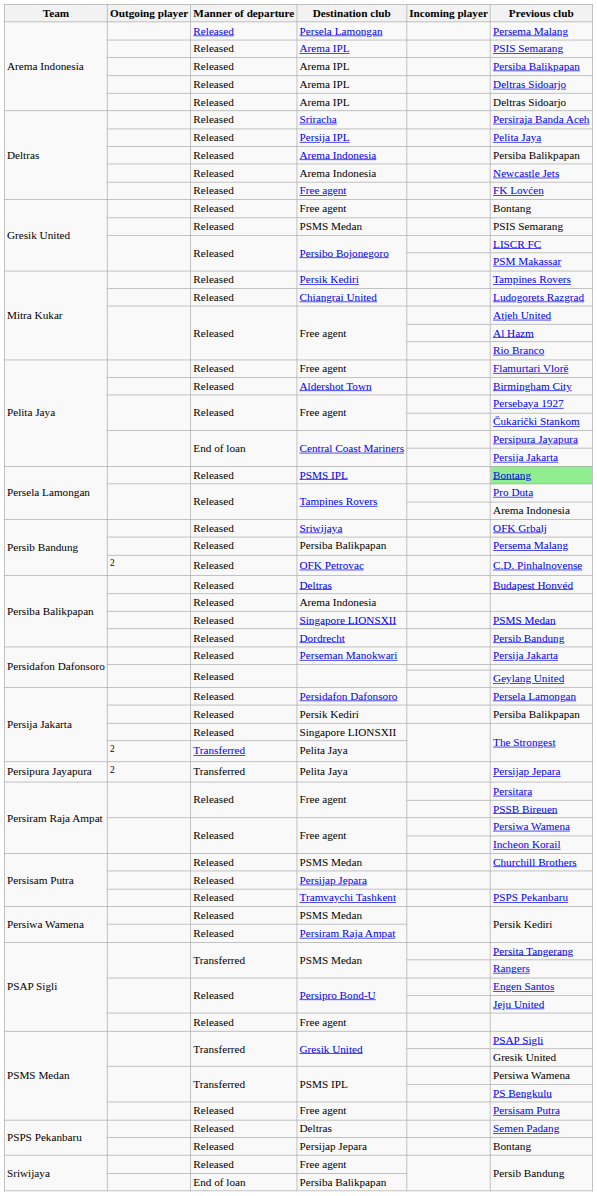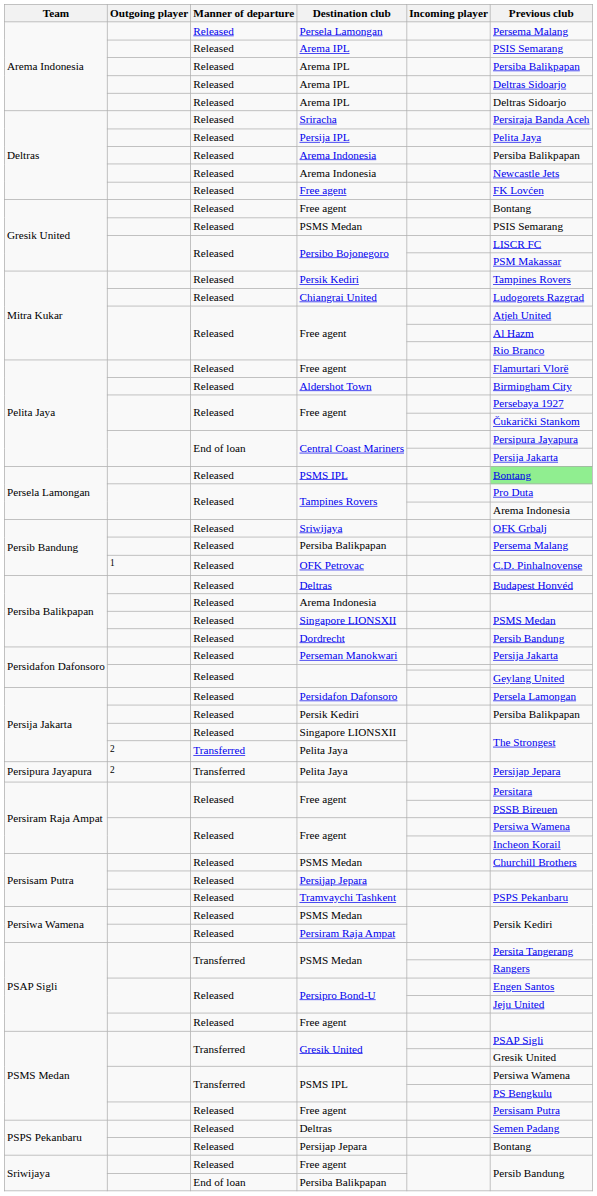 <table class="wikitable">
 <tr>
 <th>Team</th>
 <th>Outgoing player</th>
 <th>Manner of departure</th>
 <th>Destination club</th>
 <th>Incoming player</th>
 <th>Previous club</th>
 </tr>
 <tr>
 <td rowspan="5">Arema Indonesia</td>
 <td> </td>
 <td><a href='#'>Released</a></td>
 <td><a href='#'>Persela Lamongan</a></td>
 <td> </td>
 <td><a href='#'>Persema Malang</a></td>
 </tr>
 <tr>
 <td> </td>
 <td>Released</td>
 <td><a href='#'>Arema IPL</a></td>
 <td> </td>
 <td><a href='#'>PSIS Semarang</a></td>
 </tr>
 <tr>
 <td> </td>
 <td>Released</td>
 <td>Arema IPL</td>
 <td> </td>
 <td><a href='#'>Persiba Balikpapan</a></td>
 </tr>
 <tr>
 <td> </td>
 <td>Released</td>
 <td>Arema IPL</td>
 <td> </td>
 <td><a href='#'>Deltras Sidoarjo</a></td>
 </tr>
 <tr>
 <td> </td>
 <td>Released</td>
 <td>Arema IPL</td>
 <td> </td>
 <td>Deltras Sidoarjo</td>
 </tr>
 <tr>
 <td rowspan="5">Deltras</td>
 <td> </td>
 <td>Released</td>
 <td><a href='#'>Sriracha</a></td>
 <td> </td>
 <td><a href='#'>Persiraja Banda Aceh</a></td>
 </tr>
 <tr>
 <td> </td>
 <td>Released</td>
 <td><a href='#'>Persija IPL</a></td>
 <td> </td>
 <td><a href='#'>Pelita Jaya</a></td>
 </tr>
 <tr>
 <td> </td>
 <td>Released</td>
 <td><a href='#'>Arema Indonesia</a></td>
 <td> </td>
 <td>Persiba Balikpapan</td>
 </tr>
 <tr>
 <td> </td>
 <td>Released</td>
 <td>Arema Indonesia</td>
 <td> </td>
 <td><a href='#'>Newcastle Jets</a></td>
 </tr>
 <tr>
 <td> </td>
 <td>Released</td>
 <td><a href='#'>Free agent</a></td>
 <td> </td>
 <td><a href='#'>FK Lovćen</a></td>
 </tr>
 <tr>
 <td rowspan="4">Gresik United</td>
 <td> </td>
 <td>Released</td>
 <td>Free agent</td>
 <td> </td>
 <td>Bontang</td>
 </tr>
 <tr>
 <td> </td>
 <td>Released</td>
 <td>PSMS Medan</td>
 <td> </td>
 <td>PSIS Semarang</td>
 </tr>
 <tr>
 <td rowspan="2"> </td>
 <td rowspan="2">Released</td>
 <td rowspan="2"><a href='#'>Persibo Bojonegoro</a></td>
 <td> </td>
 <td><a href='#'>LISCR FC</a></td>
 </tr>
 <tr>
 <td> </td>
 <td><a href='#'>PSM Makassar</a></td>
 </tr>
 <tr>
 <td rowspan="5">Mitra Kukar</td>
 <td> </td>
 <td>Released</td>
 <td><a href='#'>Persik Kediri</a></td>
 <td> </td>
 <td><a href='#'>Tampines Rovers</a></td>
 </tr>
 <tr>
 <td> </td>
 <td>Released</td>
 <td><a href='#'>Chiangrai United</a></td>
 <td> </td>
 <td><a href='#'>Ludogorets Razgrad</a></td>
 </tr>
 <tr>
 <td rowspan="3"> </td>
 <td rowspan="3">Released</td>
 <td rowspan="3">Free agent</td>
 <td> </td>
 <td><a href='#'>Atjeh United</a></td>
 </tr>
 <tr>
 <td> </td>
 <td><a href='#'>Al Hazm</a></td>
 </tr>
 <tr>
 <td> </td>
 <td><a href='#'>Rio Branco</a></td>
 </tr>
 <tr>
 <td rowspan="6">Pelita Jaya</td>
 <td> </td>
 <td>Released</td>
 <td>Free agent</td>
 <td> </td>
 <td><a href='#'>Flamurtari Vlorë</a></td>
 </tr>
 <tr>
 <td> </td>
 <td>Released</td>
 <td><a href='#'>Aldershot Town</a></td>
 <td> </td>
 <td><a href='#'>Birmingham City</a></td>
 </tr>
 <tr>
 <td rowspan="2"> </td>
 <td rowspan="2">Released</td>
 <td rowspan="2">Free agent</td>
 <td> </td>
 <td><a href='#'>Persebaya 1927</a></td>
 </tr>
 <tr>
 <td> </td>
 <td><a href='#'>Čukarički Stankom</a></td>
 </tr>
 <tr>
 <td rowspan="2"> </td>
 <td rowspan="2">End of loan</td>
 <td rowspan="2"><a href='#'>Central Coast Mariners</a></td>
 <td> </td>
 <td><a href='#'>Persipura Jayapura</a></td>
 </tr>
 <tr>
 <td> </td>
 <td><a href='#'>Persija Jakarta</a></td>
 </tr>
 <tr>
 <td rowspan="3">Persela Lamongan</td>
 <td> </td>
 <td>Released</td>
 <td><a href='#'>PSMS IPL</a></td>
 <td> </td>
 <td style="background: lightgreen;"><a href='#'>Bontang</a></td>
 </tr>
 <tr>
 <td rowspan="2"> </td>
 <td rowspan="2">Released</td>
 <td rowspan="2"><a href='#'>Tampines Rovers</a></td>
 <td> </td>
 <td><a href='#'>Pro Duta</a></td>
 </tr>
 <tr>
 <td> </td>
 <td>Arema Indonesia</td>
 </tr>
 <tr>
 <td rowspan="3">Persib Bandung</td>
 <td> </td>
 <td>Released</td>
 <td><a href='#'>Sriwijaya</a></td>
 <td> </td>
 <td><a href='#'>OFK Grbalj</a></td>
 </tr>
 <tr>
 <td> </td>
 <td>Released</td>
 <td>Persiba Balikpapan</td>
 <td> </td>
 <td><a href='#'>Persema Malang</a></td>
 </tr>
 <tr>
-<td>  <sup>2</sup></td>
+<td>  <sup>1</sup></td>
 <td>Released</td>
 <td><a href='#'>OFK Petrovac</a></td>
 <td> </td>
 <td><a href='#'>C.D. Pinhalnovense</a></td>
 </tr>
 <tr>
 <td rowspan="4">Persiba Balikpapan</td>
 <td> </td>
 <td>Released</td>
 <td><a href='#'>Deltras</a></td>
 <td> </td>
 <td><a href='#'>Budapest Honvéd</a></td>
 </tr>
 <tr>
 <td> </td>
 <td>Released</td>
 <td>Arema Indonesia</td>
 <td> </td>
 <td></td>
 </tr>
 <tr>
 <td> </td>
 <td>Released</td>
 <td><a href='#'>Singapore LIONSXII</a></td>
 <td> </td>
 <td><a href='#'>PSMS Medan</a></td>
 </tr>
 <tr>
 <td> </td>
 <td>Released</td>
 <td><a href='#'>Dordrecht</a></td>
 <td> </td>
 <td><a href='#'>Persib Bandung</a></td>
 </tr>
 <tr>
 <td rowspan="3">Persidafon Dafonsoro</td>
 <td> </td>
 <td>Released</td>
 <td><a href='#'>Perseman Manokwari</a></td>
 <td> </td>
 <td><a href='#'>Persija Jakarta</a></td>
 </tr>
 <tr>
 <td rowspan="2"> </td>
 <td rowspan="2">Released</td>
 <td rowspan="2"></td>
 <td> </td>
 <td></td>
 </tr>
 <tr>
 <td> </td>
 <td><a href='#'>Geylang United</a></td>
 </tr>
 <tr>
 <td rowspan="4">Persija Jakarta</td>
 <td> </td>
 <td>Released</td>
 <td><a href='#'>Persidafon Dafonsoro</a></td>
 <td> </td>
 <td><a href='#'>Persela Lamongan</a></td>
 </tr>
 <tr>
 <td> </td>
 <td>Released</td>
 <td>Persik Kediri</td>
 <td> </td>
 <td>Persiba Balikpapan</td>
 </tr>
 <tr>
 <td> </td>
 <td>Released</td>
 <td>Singapore LIONSXII</td>
 <td rowspan="2"> </td>
 <td rowspan="2"><a href='#'>The Strongest</a></td>
 </tr>
 <tr>
 <td> <sup>2</sup></td>
 <td><a href='#'>Transferred</a></td>
 <td>Pelita Jaya</td>
 </tr>
 <tr>
 <td>Persipura Jayapura</td>
 <td> <sup>2</sup></td>
 <td>Transferred</td>
 <td>Pelita Jaya</td>
 <td> </td>
 <td><a href='#'>Persijap Jepara</a></td>
 </tr>
 <tr>
 <td rowspan="4">Persiram Raja Ampat</td>
 <td rowspan="2"> </td>
 <td rowspan="2">Released</td>
 <td rowspan="2">Free agent</td>
 <td> </td>
 <td><a href='#'>Persitara</a></td>
 </tr>
 <tr>
 <td> </td>
 <td><a href='#'>PSSB Bireuen</a></td>
 </tr>
 <tr>
 <td rowspan="2"> </td>
 <td rowspan="2">Released</td>
 <td rowspan="2">Free agent</td>
 <td> </td>
 <td><a href='#'>Persiwa Wamena</a></td>
 </tr>
 <tr>
 <td> </td>
 <td><a href='#'>Incheon Korail</a></td>
 </tr>
 <tr>
 <td rowspan="3">Persisam Putra</td>
 <td> </td>
 <td>Released</td>
 <td>PSMS Medan</td>
 <td> </td>
 <td><a href='#'>Churchill Brothers</a></td>
 </tr>
 <tr>
 <td> </td>
 <td>Released</td>
 <td><a href='#'>Persijap Jepara</a></td>
 <td> </td>
 <td></td>
 </tr>
 <tr>
 <td> </td>
 <td>Released</td>
 <td><a href='#'>Tramvaychi Tashkent</a></td>
 <td> </td>
 <td><a href='#'>PSPS Pekanbaru</a></td>
 </tr>
 <tr>
 <td rowspan="2">Persiwa Wamena</td>
 <td> </td>
 <td>Released</td>
 <td>PSMS Medan</td>
 <td rowspan="2"> </td>
 <td rowspan="2">Persik Kediri</td>
 </tr>
 <tr>
 <td> </td>
 <td>Released</td>
 <td><a href='#'>Persiram Raja Ampat</a></td>
 </tr>
 <tr>
 <td rowspan="5">PSAP Sigli</td>
 <td rowspan="2"> </td>
 <td rowspan="2">Transferred</td>
 <td rowspan="2">PSMS Medan</td>
 <td> </td>
 <td><a href='#'>Persita Tangerang</a></td>
 </tr>
 <tr>
 <td> </td>
 <td><a href='#'>Rangers</a></td>
 </tr>
 <tr>
 <td rowspan="2"> </td>
 <td rowspan="2">Released</td>
 <td rowspan="2"><a href='#'>Persipro Bond-U</a></td>
 <td> </td>
 <td><a href='#'>Engen Santos</a></td>
 </tr>
 <tr>
 <td> </td>
 <td><a href='#'>Jeju United</a></td>
 </tr>
 <tr>
 <td> </td>
 <td>Released</td>
 <td>Free agent</td>
 <td> </td>
 <td></td>
 </tr>
 <tr>
 <td rowspan="5">PSMS Medan</td>
 <td rowspan="2"> </td>
 <td rowspan="2">Transferred</td>
 <td rowspan="2"><a href='#'>Gresik United</a></td>
 <td> </td>
 <td><a href='#'>PSAP Sigli</a></td>
 </tr>
 <tr>
 <td> </td>
 <td>Gresik United</td>
 </tr>
 <tr>
 <td rowspan="2"> </td>
 <td rowspan="2">Transferred</td>
 <td rowspan="2">PSMS IPL</td>
 <td> </td>
 <td>Persiwa Wamena</td>
 </tr>
 <tr>
 <td> </td>
 <td><a href='#'>PS Bengkulu</a></td>
 </tr>
 <tr>
 <td> </td>
 <td>Released</td>
 <td>Free agent</td>
 <td> </td>
 <td><a href='#'>Persisam Putra</a></td>
 </tr>
 <tr>
 <td rowspan="2">PSPS Pekanbaru</td>
 <td> </td>
 <td>Released</td>
 <td>Deltras</td>
 <td> </td>
 <td><a href='#'>Semen Padang</a></td>
 </tr>
 <tr>
 <td> </td>
 <td>Released</td>
 <td>Persijap Jepara</td>
 <td> </td>
 <td>Bontang</td>
 </tr>
 <tr>
 <td rowspan="2">Sriwijaya</td>
 <td> </td>
 <td>Released</td>
 <td>Free agent</td>
 <td rowspan="2"> </td>
 <td rowspan="2">Persib Bandung</td>
 </tr>
 <tr>
 <td> </td>
 <td>End of loan</td>
 <td>Persiba Balikpapan</td>
 </tr>
 </table>
